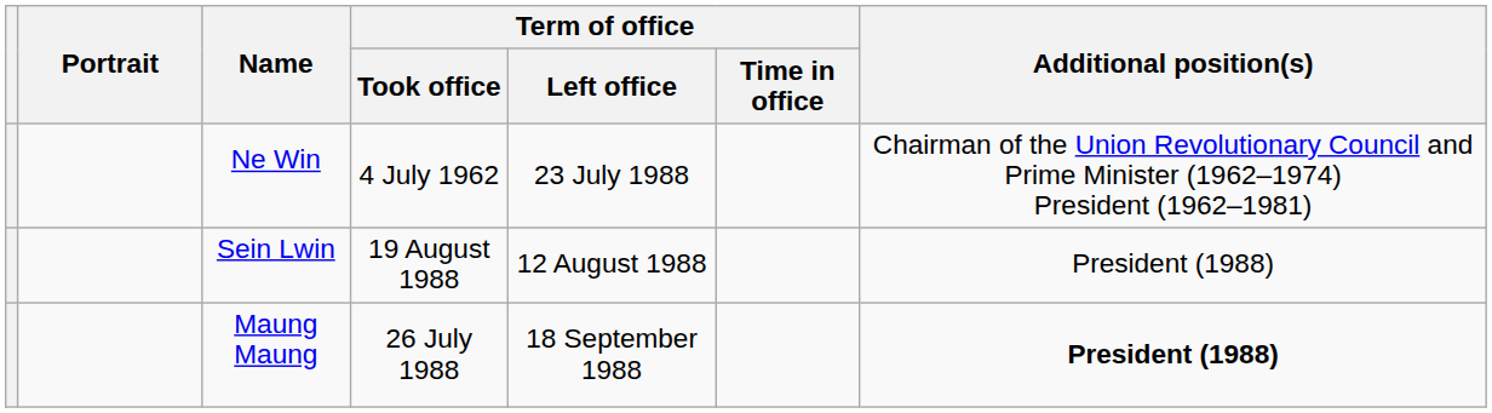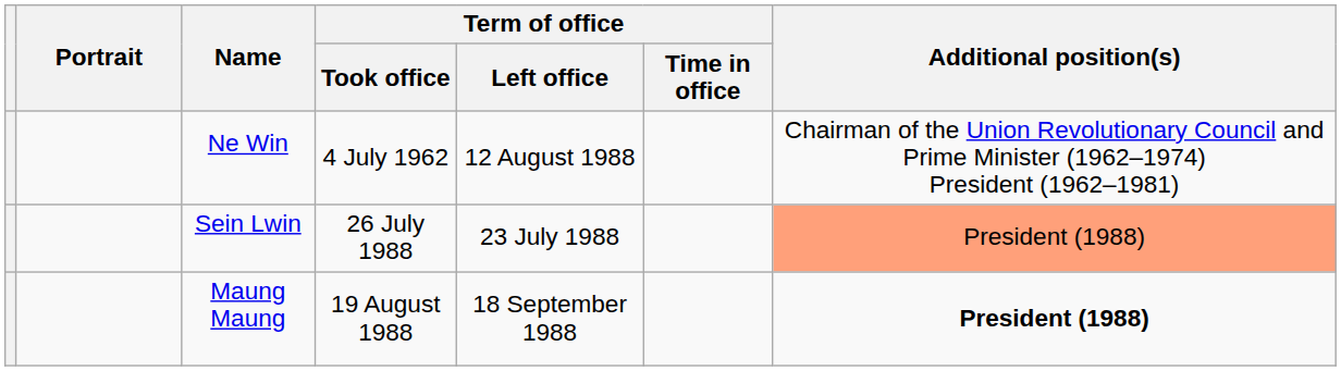 <table class="wikitable" style="text-align:center">
 <tr>
 <th rowspan="2"></th>
 <th rowspan="2" width="100px">Portrait</th>
 <th rowspan="2">Name<br></th>
 <th colspan="3">Term of office</th>
 <th rowspan="2">Additional position(s)</th>
 </tr>
 <tr>
 <th>Took office</th>
 <th>Left office</th>
 <th>Time in office</th>
 </tr>
 <tr>
 <th> </th>
 <td></td>
 <td><a href='#'>Ne Win</a><br><br></td>
 <td>4 July 1962</td>
-<td>23 July 1988<br></td>
+<td>12 August 1988<br></td>
 <td></td>
 <td>Chairman of the <a href='#'>Union Revolutionary Council</a> and Prime Minister (1962–1974)<br>President (1962–1981)</td>
 </tr>
 <tr>
 <th> </th>
 <td></td>
 <td><a href='#'>Sein Lwin</a><br><br></td>
-<td>19 August 1988</td>
-<td>12 August 1988<br></td>
+<td>26 July 1988</td>
+<td>23 July 1988<br></td>
 <td></td>
-<td>President (1988)</td>
+<td style="background: lightsalmon;">President (1988)</td>
 </tr>
 <tr>
 <th> </th>
 <td></td>
 <td><a href='#'>Maung Maung</a><br><br></td>
-<td>26 July 1988</td>
+<td>19 August 1988</td>
 <td>18 September 1988<br></td>
 <td></td>
 <td><strong>President (1988)</strong></td>
 </tr>
 </table>
